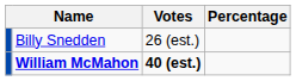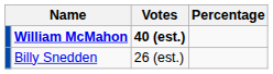 <table class="wikitable">
 <tr>
 <th colspan="2">Name</th>
 <th>Votes</th>
 <th>Percentage</th>
 </tr>
 <tr>
 <td style="background:#0047AB"></td>
+<td><strong><a href='#'>William McMahon</a></strong></td>
+<td><strong>40 (est.)</strong></td>
+<td></td>
+</tr>
+<tr>
+<td style="background:#0047AB"></td>
 <td><a href='#'>Billy Snedden</a></td>
 <td>26 (est.)</td>
 <td></td>
 </tr>
-<tr>
-<td style="background:#0047AB"></td>
-<td><strong><a href='#'>William McMahon</a></strong></td>
-<td><strong>40 (est.)</strong></td>
-<td></td>
-</tr>
 </table>
